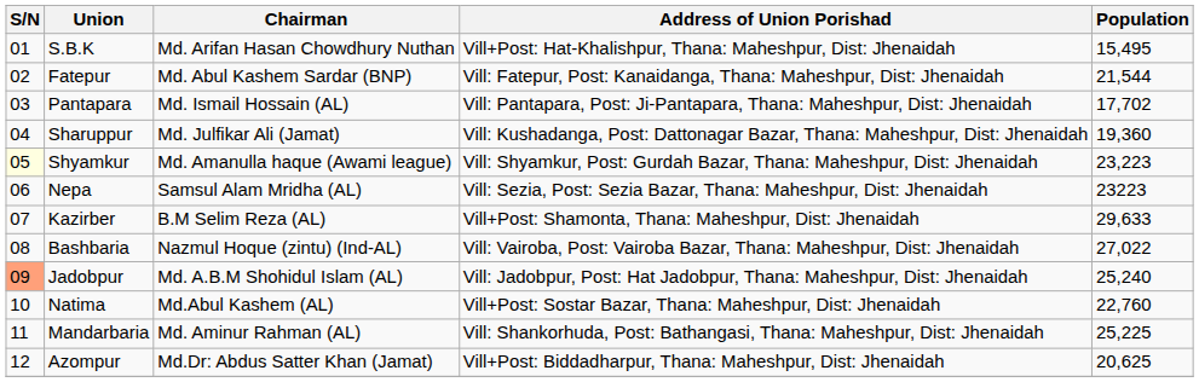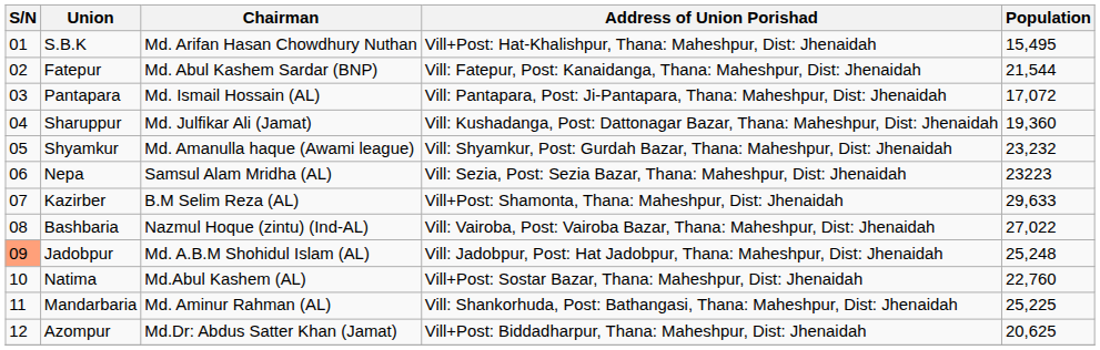 <table class="wikitable" style="margin:1em auto;">
 <tr>
 <th>S/N</th>
 <th>Union</th>
 <th>Chairman</th>
 <th>Address of Union Porishad</th>
 <th>Population</th>
 </tr>
 <tr>
 <td> 01</td>
 <td> S.B.K</td>
 <td> Md. Arifan Hasan Chowdhury Nuthan</td>
 <td> Vill+Post: Hat-Khalishpur, Thana: Maheshpur, Dist: Jhenaidah</td>
 <td> 15,495</td>
 </tr>
 <tr>
 <td> 02</td>
 <td> Fatepur</td>
 <td> Md. Abul Kashem Sardar (BNP)</td>
 <td> Vill: Fatepur, Post: Kanaidanga, Thana: Maheshpur, Dist: Jhenaidah</td>
 <td>21,544</td>
 </tr>
 <tr>
 <td> 03</td>
 <td> Pantapara</td>
 <td> Md. Ismail Hossain (AL)</td>
 <td> Vill: Pantapara, Post: Ji-Pantapara, Thana: Maheshpur, Dist: Jhenaidah</td>
-<td>17,702</td>
+<td>17,072</td>
 </tr>
 <tr>
 <td> 04</td>
 <td> Sharuppur</td>
 <td> Md. Julfikar Ali (Jamat)</td>
 <td> Vill: Kushadanga, Post: Dattonagar Bazar, Thana: Maheshpur, Dist: Jhenaidah</td>
 <td>19,360</td>
 </tr>
 <tr>
-<td style="background: lightyellow;"> 05</td>
+<td> 05</td>
 <td> Shyamkur</td>
 <td> Md. Amanulla haque (Awami league)</td>
 <td> Vill: Shyamkur, Post: Gurdah Bazar, Thana: Maheshpur, Dist: Jhenaidah</td>
-<td>23,223</td>
+<td>23,232</td>
 </tr>
 <tr>
 <td> 06</td>
 <td> Nepa</td>
 <td> Samsul Alam Mridha (AL)</td>
 <td> Vill: Sezia, Post: Sezia Bazar, Thana: Maheshpur, Dist: Jhenaidah</td>
 <td>23223</td>
 </tr>
 <tr>
 <td> 07</td>
 <td> Kazirber</td>
 <td> B.M Selim Reza (AL)</td>
 <td> Vill+Post: Shamonta, Thana: Maheshpur, Dist: Jhenaidah</td>
 <td>29,633</td>
 </tr>
 <tr>
 <td> 08</td>
 <td> Bashbaria</td>
 <td> Nazmul Hoque (zintu) (Ind-AL)</td>
 <td> Vill: Vairoba, Post: Vairoba Bazar, Thana: Maheshpur, Dist: Jhenaidah</td>
 <td>27,022</td>
 </tr>
 <tr>
 <td style="background: lightsalmon;"> 09</td>
 <td> Jadobpur</td>
 <td> Md. A.B.M Shohidul Islam (AL)</td>
 <td> Vill: Jadobpur, Post: Hat Jadobpur, Thana: Maheshpur, Dist: Jhenaidah</td>
-<td>25,240</td>
+<td>25,248</td>
 </tr>
 <tr>
 <td> 10</td>
 <td> Natima</td>
 <td> Md.Abul Kashem (AL)</td>
 <td> Vill+Post: Sostar Bazar, Thana: Maheshpur, Dist: Jhenaidah</td>
 <td>22,760</td>
 </tr>
 <tr>
 <td> 11</td>
 <td> Mandarbaria</td>
 <td> Md. Aminur Rahman (AL)</td>
 <td> Vill: Shankorhuda, Post: Bathangasi, Thana: Maheshpur, Dist: Jhenaidah</td>
 <td>25,225</td>
 </tr>
 <tr>
 <td> 12</td>
 <td> Azompur</td>
 <td> Md.Dr: Abdus Satter Khan (Jamat)</td>
 <td> Vill+Post: Biddadharpur, Thana: Maheshpur, Dist: Jhenaidah</td>
 <td>20,625</td>
 </tr>
 <tr>
 </tr>
 </table>
